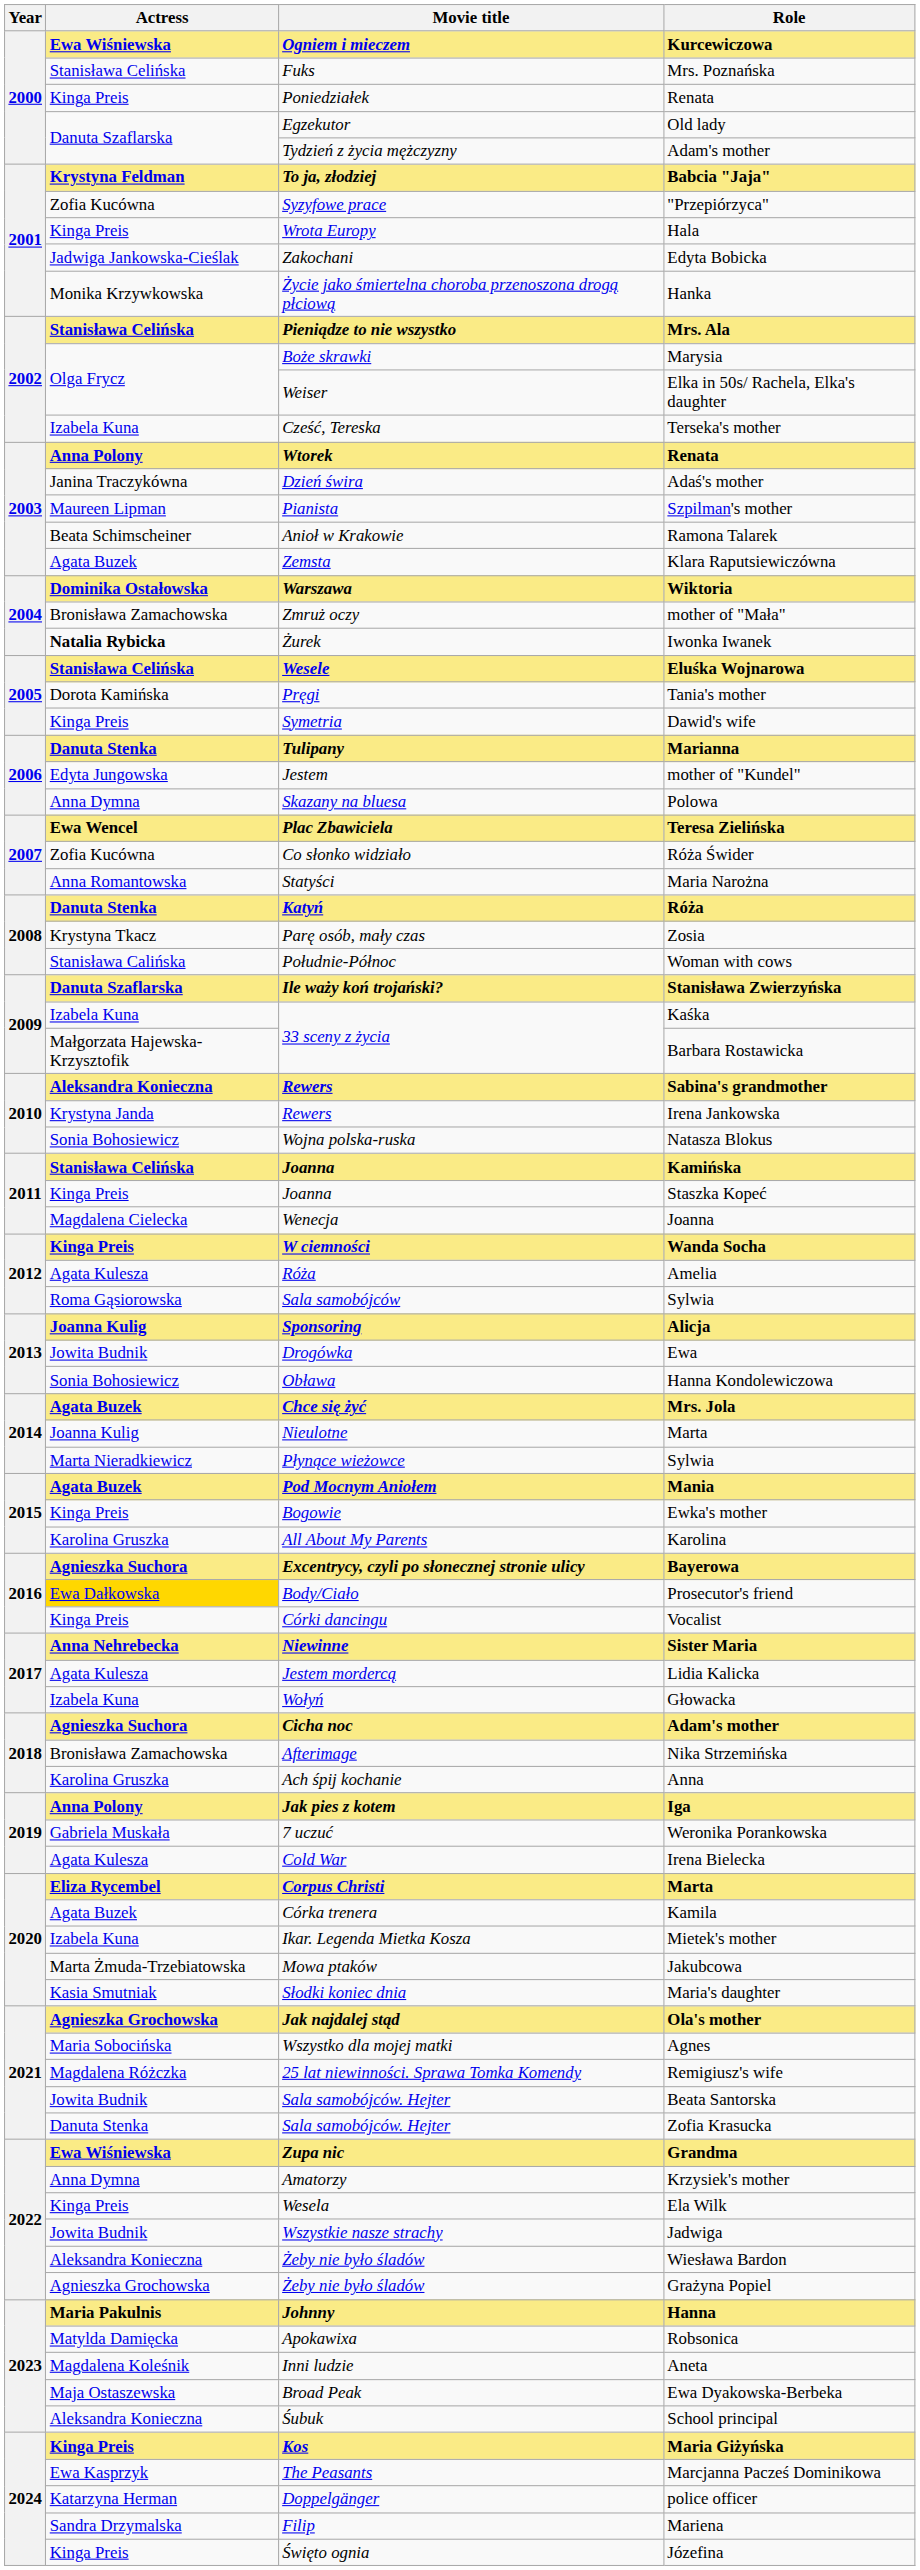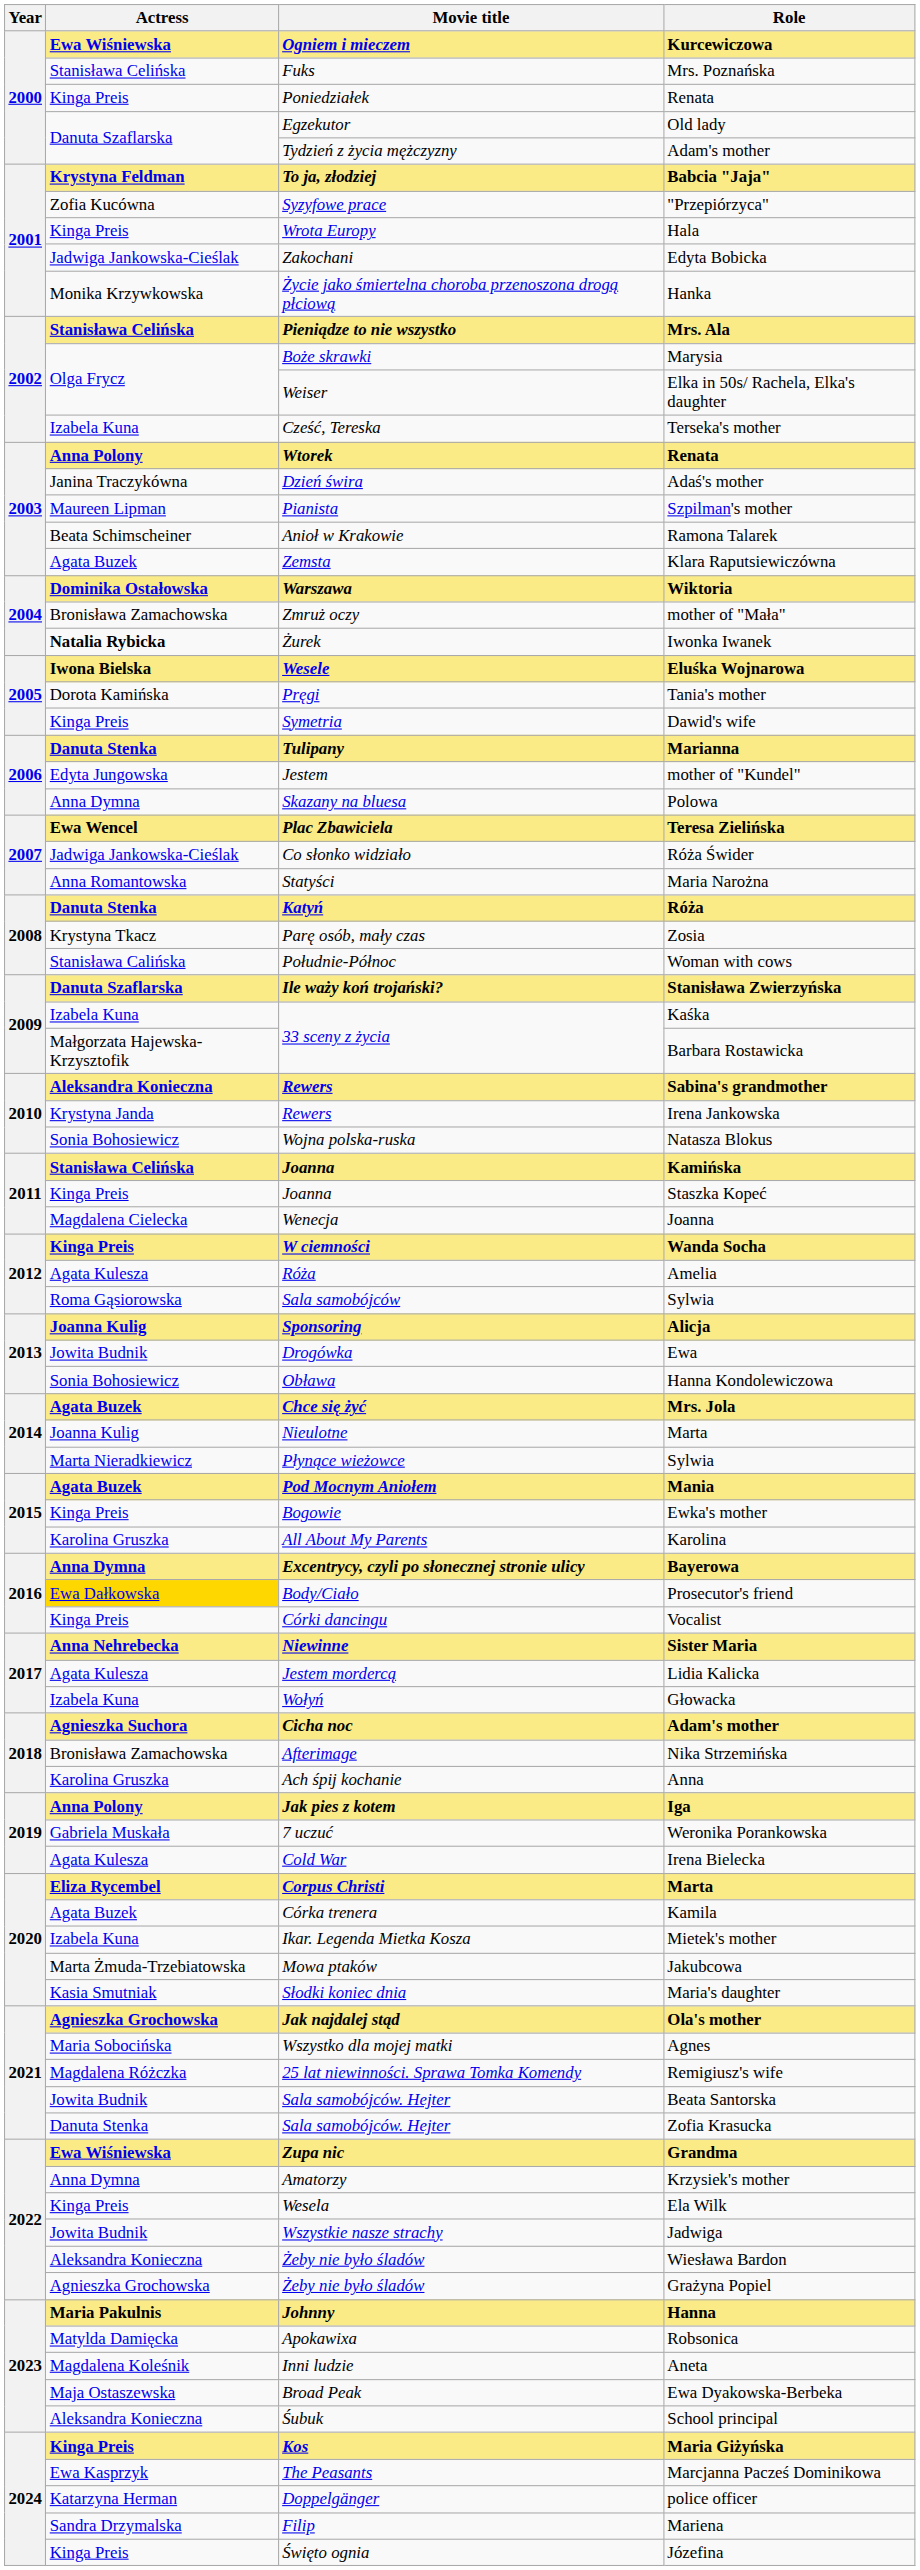 <table class="wikitable">
 <tr>
 <th>Year</th>
 <th>Actress</th>
 <th>Movie title</th>
 <th>Role</th>
 </tr>
 <tr>
 <th rowspan="5"><a href='#'>2000</a></th>
 <td style="background:#FAEB86;"><strong><a href='#'>Ewa Wiśniewska</a></strong></td>
 <td style="background:#FAEB86;"><em><a href='#'><strong>Ogniem i mieczem</strong></a></em></td>
 <td style="background:#FAEB86;"><strong>Kurcewiczowa</strong></td>
 </tr>
 <tr>
 <td><a href='#'>Stanisława Celińska</a></td>
 <td><em>Fuks</em></td>
 <td>Mrs. Poznańska</td>
 </tr>
 <tr>
 <td><a href='#'>Kinga Preis</a></td>
 <td><em>Poniedziałek</em></td>
 <td>Renata</td>
 </tr>
 <tr>
 <td rowspan="2"><a href='#'>Danuta Szaflarska</a></td>
 <td><em>Egzekutor</em></td>
 <td>Old lady</td>
 </tr>
 <tr>
 <td><em>Tydzień z życia mężczyzny</em></td>
 <td>Adam's mother</td>
 </tr>
 <tr>
 <th rowspan="5"><a href='#'>2001</a></th>
 <td style="background:#FAEB86;"><strong><a href='#'>Krystyna Feldman</a></strong></td>
 <td style="background:#FAEB86;"><strong><em>To ja, złodziej</em></strong></td>
 <td style="background:#FAEB86;"><strong>Babcia "Jaja"</strong></td>
 </tr>
 <tr>
 <td>Zofia Kucówna</td>
 <td><em><a href='#'>Syzyfowe prace</a></em></td>
 <td>"Przepiórzyca"</td>
 </tr>
 <tr>
 <td><a href='#'>Kinga Preis</a></td>
 <td><em><a href='#'>Wrota Europy</a></em></td>
 <td>Hala</td>
 </tr>
 <tr>
 <td><a href='#'>Jadwiga Jankowska-Cieślak</a></td>
 <td><em>Zakochani</em></td>
 <td>Edyta Bobicka</td>
 </tr>
 <tr>
 <td>Monika Krzywkowska</td>
 <td><em><a href='#'>Życie jako śmiertelna choroba przenoszona drogą płciową</a></em></td>
 <td>Hanka</td>
 </tr>
 <tr>
 <th rowspan="4"><a href='#'>2002</a></th>
 <td style="background:#FAEB86;"><strong><a href='#'>Stanisława Celińska</a></strong></td>
 <td style="background:#FAEB86;"><strong><em>Pieniądze to nie wszystko</em></strong></td>
 <td style="background:#FAEB86;"><strong>Mrs. Ala</strong></td>
 </tr>
 <tr>
 <td rowspan="2"><a href='#'>Olga Frycz</a></td>
 <td><em><a href='#'>Boże skrawki</a></em></td>
 <td>Marysia</td>
 </tr>
 <tr>
 <td><em>Weiser</em></td>
 <td>Elka in 50s/ Rachela, Elka's daughter</td>
 </tr>
 <tr>
 <td><a href='#'>Izabela Kuna</a></td>
 <td><em>Cześć, Tereska</em></td>
 <td>Terseka's mother</td>
 </tr>
 <tr>
 <th rowspan="5"><a href='#'>2003</a></th>
 <td style="background:#FAEB86;"><strong><a href='#'>Anna Polony</a></strong></td>
 <td style="background:#FAEB86;"><strong><em>Wtorek</em></strong></td>
 <td style="background:#FAEB86;"><strong>Renata</strong></td>
 </tr>
 <tr>
 <td>Janina Traczykówna</td>
 <td><em><a href='#'>Dzień świra</a></em></td>
 <td>Adaś's mother</td>
 </tr>
 <tr>
 <td><a href='#'>Maureen Lipman</a></td>
 <td><em><a href='#'>Pianista</a></em></td>
 <td><a href='#'>Szpilman</a>'s mother</td>
 </tr>
 <tr>
 <td>Beata Schimscheiner</td>
 <td><em>Anioł w Krakowie</em></td>
 <td>Ramona Talarek</td>
 </tr>
 <tr>
 <td><a href='#'>Agata Buzek</a></td>
 <td><em><a href='#'>Zemsta</a></em></td>
 <td>Klara Raputsiewiczówna</td>
 </tr>
 <tr>
 <th rowspan="3"><a href='#'>2004</a></th>
 <td style="background:#FAEB86;"><strong><a href='#'>Dominika Ostałowska</a></strong></td>
 <td style="background:#FAEB86;"><strong><em>Warszawa</em></strong></td>
 <td style="background:#FAEB86;"><strong>Wiktoria</strong></td>
 </tr>
 <tr>
 <td>Bronisława Zamachowska</td>
 <td><em>Zmruż oczy</em></td>
 <td>mother of "Mała"</td>
 </tr>
 <tr>
 <td><strong>Natalia Rybicka</strong></td>
 <td><em>Żurek</em></td>
 <td>Iwonka Iwanek</td>
 </tr>
 <tr>
 <th rowspan="3"><a href='#'>2005</a></th>
-<td style="background:#FAEB86;"><strong><a href='#'>Stanisława Celińska</a></strong></td>
+<td style="background:#FAEB86;"><strong>Iwona Bielska</strong></td>
 <td style="background:#FAEB86;"><em><a href='#'><strong>Wesele</strong></a></em></td>
 <td style="background:#FAEB86;"><strong>Eluśka Wojnarowa</strong></td>
 </tr>
 <tr>
 <td>Dorota Kamińska</td>
 <td><em><a href='#'>Pręgi</a></em></td>
 <td>Tania's mother</td>
 </tr>
 <tr>
 <td><a href='#'>Kinga Preis</a></td>
 <td><em><a href='#'>Symetria</a></em></td>
 <td>Dawid's wife</td>
 </tr>
 <tr>
 <th rowspan="3"><a href='#'>2006</a></th>
 <td style="background:#FAEB86;"><strong><a href='#'>Danuta Stenka</a></strong></td>
 <td style="background:#FAEB86;"><strong><em>Tulipany</em></strong></td>
 <td style="background:#FAEB86;"><strong>Marianna</strong></td>
 </tr>
 <tr>
 <td><a href='#'>Edyta Jungowska</a></td>
 <td><em>Jestem</em></td>
 <td>mother of "Kundel"</td>
 </tr>
 <tr>
 <td><a href='#'>Anna Dymna</a></td>
 <td><em><a href='#'>Skazany na bluesa</a></em></td>
 <td>Polowa</td>
 </tr>
 <tr>
 <th rowspan="3"><a href='#'>2007</a></th>
 <td style="background:#FAEB86;"><strong>Ewa Wencel</strong></td>
 <td style="background:#FAEB86;"><strong><em>Plac Zbawiciela</em></strong></td>
 <td style="background:#FAEB86;"><strong>Teresa Zielińska</strong></td>
 </tr>
 <tr>
-<td>Zofia Kucówna</td>
+<td><a href='#'>Jadwiga Jankowska-Cieślak</a></td>
 <td><em>Co słonko widziało</em></td>
 <td>Róża Świder</td>
 </tr>
 <tr>
 <td><a href='#'>Anna Romantowska</a></td>
 <td><em>Statyści</em></td>
 <td>Maria Narożna</td>
 </tr>
 <tr>
 <th rowspan="3">2008</th>
 <td style="background:#FAEB86;"><strong><a href='#'>Danuta Stenka</a></strong></td>
 <td style="background:#FAEB86;"><em><a href='#'><strong>Katyń</strong></a></em></td>
 <td style="background:#FAEB86;"><strong>Róża</strong></td>
 </tr>
 <tr>
 <td>Krystyna Tkacz</td>
 <td><em>Parę osób, mały czas</em></td>
 <td>Zosia</td>
 </tr>
 <tr>
 <td><a href='#'>Stanisława Calińska</a></td>
 <td><em>Południe-Północ</em></td>
 <td>Woman with cows</td>
 </tr>
 <tr>
 <th rowspan="3">2009</th>
 <td style="background:#FAEB86;"><strong><a href='#'>Danuta Szaflarska</a></strong></td>
 <td style="background:#FAEB86;"><strong><em>Ile waży koń trojański?</em></strong></td>
 <td style="background:#FAEB86;"><strong>Stanisława Zwierzyńska</strong></td>
 </tr>
 <tr>
 <td><a href='#'>Izabela Kuna</a></td>
 <td rowspan="2"><em><a href='#'>33 sceny z życia</a></em></td>
 <td>Kaśka</td>
 </tr>
 <tr>
 <td>Małgorzata Hajewska-Krzysztofik</td>
 <td>Barbara Rostawicka</td>
 </tr>
 <tr>
 <th rowspan="3">2010</th>
 <td style="background:#FAEB86;"><strong><a href='#'>Aleksandra Konieczna</a></strong></td>
 <td style="background:#FAEB86;"><em><a href='#'><strong>Rewers</strong></a></em></td>
 <td style="background:#FAEB86;"><strong>Sabina's grandmother</strong></td>
 </tr>
 <tr>
 <td><a href='#'>Krystyna Janda</a></td>
 <td><a href='#'><em>Rewers</em></a></td>
 <td>Irena Jankowska</td>
 </tr>
 <tr>
 <td><a href='#'>Sonia Bohosiewicz</a></td>
 <td><em>Wojna polska-ruska</em></td>
 <td>Natasza Blokus</td>
 </tr>
 <tr>
 <th rowspan="3">2011</th>
 <td style="background:#FAEB86;"><strong><a href='#'>Stanisława Celińska</a></strong></td>
 <td style="background:#FAEB86;"><strong><em>Joanna</em></strong></td>
 <td style="background:#FAEB86;"><strong>Kamińska</strong></td>
 </tr>
 <tr>
 <td><a href='#'>Kinga Preis</a></td>
 <td><em>Joanna</em></td>
 <td>Staszka Kopeć</td>
 </tr>
 <tr>
 <td><a href='#'>Magdalena Cielecka</a></td>
 <td><em>Wenecja</em></td>
 <td>Joanna</td>
 </tr>
 <tr>
 <th rowspan="3">2012</th>
 <td style="background:#FAEB86;"><strong><a href='#'>Kinga Preis</a></strong></td>
 <td style="background:#FAEB86;"><em><a href='#'><strong>W ciemności</strong></a></em></td>
 <td style="background:#FAEB86;"><strong>Wanda Socha</strong></td>
 </tr>
 <tr>
 <td><a href='#'>Agata Kulesza</a></td>
 <td><em><a href='#'>Róża</a></em></td>
 <td>Amelia</td>
 </tr>
 <tr>
 <td><a href='#'>Roma Gąsiorowska</a></td>
 <td><em><a href='#'>Sala samobójców</a></em></td>
 <td>Sylwia</td>
 </tr>
 <tr>
 <th rowspan="3">2013</th>
 <td style="background:#FAEB86;"><strong><a href='#'>Joanna Kulig</a></strong></td>
 <td style="background:#FAEB86;"><em><a href='#'><strong>Sponsoring</strong></a></em></td>
 <td style="background:#FAEB86;"><strong>Alicja</strong></td>
 </tr>
 <tr>
 <td><a href='#'>Jowita Budnik</a></td>
 <td><em><a href='#'>Drogówka</a></em></td>
 <td>Ewa</td>
 </tr>
 <tr>
 <td><a href='#'>Sonia Bohosiewicz</a></td>
 <td><em><a href='#'>Obława</a></em></td>
 <td>Hanna Kondolewiczowa</td>
 </tr>
 <tr>
 <th rowspan="3">2014</th>
 <td style="background:#FAEB86;"><strong><a href='#'>Agata Buzek</a></strong></td>
 <td style="background:#FAEB86;"><em><a href='#'><strong>Chce się żyć</strong></a></em></td>
 <td style="background:#FAEB86;"><strong>Mrs. Jola</strong></td>
 </tr>
 <tr>
 <td><a href='#'>Joanna Kulig</a></td>
 <td><em><a href='#'>Nieulotne</a></em></td>
 <td>Marta</td>
 </tr>
 <tr>
 <td><a href='#'>Marta Nieradkiewicz</a></td>
 <td><em><a href='#'>Płynące wieżowce</a></em></td>
 <td>Sylwia</td>
 </tr>
 <tr>
 <th rowspan="3">2015</th>
 <td style="background:#FAEB86;"><strong><a href='#'>Agata Buzek</a></strong></td>
 <td style="background:#FAEB86;"><strong><em><a href='#'>Pod Mocnym Aniołem</a></em></strong></td>
 <td style="background:#FAEB86;"><strong>Mania</strong></td>
 </tr>
 <tr>
 <td><a href='#'>Kinga Preis</a></td>
 <td><em><a href='#'>Bogowie</a></em></td>
 <td>Ewka's mother</td>
 </tr>
 <tr>
 <td><a href='#'>Karolina Gruszka</a></td>
 <td><em><a href='#'>All About My Parents</a></em></td>
 <td>Karolina</td>
 </tr>
 <tr>
 <th rowspan="3">2016</th>
-<td style="background:#FAEB86;"><strong><a href='#'>Agnieszka Suchora</a></strong></td>
+<td style="background:#FAEB86;"><strong><a href='#'>Anna Dymna</a></strong></td>
 <td style="background:#FAEB86;"><strong><em>Excentrycy, czyli po słonecznej stronie ulicy</em></strong></td>
 <td style="background:#FAEB86;"><strong>Bayerowa</strong></td>
 </tr>
 <tr>
 <td style="background: gold;"><a href='#'>Ewa Dałkowska</a></td>
 <td><em><a href='#'>Body/Ciało</a></em></td>
 <td>Prosecutor's friend</td>
 </tr>
 <tr>
 <td><a href='#'>Kinga Preis</a></td>
 <td><em><a href='#'>Córki dancingu</a></em></td>
 <td>Vocalist</td>
 </tr>
 <tr>
 <th rowspan="3">2017</th>
 <td style="background:#FAEB86;"><strong><a href='#'>Anna Nehrebecka</a></strong></td>
 <td style="background:#FAEB86;"><strong><em><a href='#'>Niewinne</a></em></strong></td>
 <td style="background:#FAEB86;"><strong>Sister Maria</strong></td>
 </tr>
 <tr>
 <td><a href='#'>Agata Kulesza</a></td>
 <td><em><a href='#'>Jestem mordercą</a></em></td>
 <td>Lidia Kalicka</td>
 </tr>
 <tr>
 <td><a href='#'>Izabela Kuna</a></td>
 <td><em><a href='#'>Wołyń</a></em></td>
 <td>Głowacka</td>
 </tr>
 <tr>
 <th rowspan="3">2018</th>
 <td style="background:#FAEB86;"><strong><a href='#'>Agnieszka Suchora</a></strong></td>
 <td style="background:#FAEB86;"><strong><em>Cicha noc</em></strong></td>
 <td style="background:#FAEB86;"><strong>Adam's mother</strong></td>
 </tr>
 <tr>
 <td>Bronisława Zamachowska</td>
 <td><em><a href='#'>Afterimage</a></em></td>
 <td>Nika Strzemińska</td>
 </tr>
 <tr>
 <td><a href='#'>Karolina Gruszka</a></td>
 <td><em>Ach śpij kochanie</em></td>
 <td>Anna</td>
 </tr>
 <tr>
 <th rowspan="3">2019</th>
 <td style="background:#FAEB86;"><strong><a href='#'>Anna Polony</a></strong></td>
 <td style="background:#FAEB86;"><strong><em>Jak pies z kotem</em></strong></td>
 <td style="background:#FAEB86;"><strong>Iga</strong></td>
 </tr>
 <tr>
 <td><a href='#'>Gabriela Muskała</a></td>
 <td><em>7 uczuć</em></td>
 <td>Weronika Porankowska</td>
 </tr>
 <tr>
 <td><a href='#'>Agata Kulesza</a></td>
 <td><em><a href='#'>Cold War</a></em></td>
 <td>Irena Bielecka</td>
 </tr>
 <tr>
 <th rowspan="5">2020</th>
 <td style="background:#FAEB86;"><strong><a href='#'>Eliza Rycembel</a></strong></td>
 <td style="background:#FAEB86;"><strong><em><a href='#'>Corpus Christi</a></em></strong></td>
 <td style="background:#FAEB86;"><strong>Marta</strong></td>
 </tr>
 <tr>
 <td><a href='#'>Agata Buzek</a></td>
 <td><em>Córka trenera</em></td>
 <td>Kamila</td>
 </tr>
 <tr>
 <td><a href='#'>Izabela Kuna</a></td>
 <td><em>Ikar. Legenda Mietka Kosza</em></td>
 <td>Mietek's mother</td>
 </tr>
 <tr>
 <td>Marta Żmuda-Trzebiatowska</td>
 <td><em>Mowa ptaków</em></td>
 <td>Jakubcowa</td>
 </tr>
 <tr>
 <td><a href='#'>Kasia Smutniak</a></td>
 <td><em><a href='#'>Słodki koniec dnia</a></em></td>
 <td>Maria's daughter</td>
 </tr>
 <tr>
 <th rowspan="5">2021</th>
 <td style="background:#FAEB86;"><strong><a href='#'>Agnieszka Grochowska</a></strong></td>
 <td style="background:#FAEB86;"><strong><em>Jak najdalej stąd</em></strong></td>
 <td style="background:#FAEB86;"><strong>Ola's mother</strong></td>
 </tr>
 <tr>
 <td><a href='#'>Maria Sobocińska</a></td>
 <td><em>Wszystko dla mojej matki</em></td>
 <td>Agnes</td>
 </tr>
 <tr>
 <td><a href='#'>Magdalena Różczka</a></td>
 <td><em><a href='#'>25 lat niewinności. Sprawa Tomka Komendy</a></em></td>
 <td>Remigiusz's wife</td>
 </tr>
 <tr>
 <td><a href='#'>Jowita Budnik</a></td>
 <td><em><a href='#'>Sala samobójców. Hejter</a></em></td>
 <td>Beata Santorska</td>
 </tr>
 <tr>
 <td><a href='#'>Danuta Stenka</a></td>
 <td><em><a href='#'>Sala samobójców. Hejter</a></em></td>
 <td>Zofia Krasucka</td>
 </tr>
 <tr>
 <th rowspan="6">2022</th>
 <td style="background:#FAEB86;"><strong><a href='#'>Ewa Wiśniewska</a></strong></td>
 <td style="background:#FAEB86;"><strong><em>Zupa nic</em></strong></td>
 <td style="background:#FAEB86;"><strong>Grandma</strong></td>
 </tr>
 <tr>
 <td><a href='#'>Anna Dymna</a></td>
 <td><em>Amatorzy</em></td>
 <td>Krzysiek's mother</td>
 </tr>
 <tr>
 <td><a href='#'>Kinga Preis</a></td>
 <td><em>Wesela</em></td>
 <td>Ela Wilk</td>
 </tr>
 <tr>
 <td><a href='#'>Jowita Budnik</a></td>
 <td><em><a href='#'>Wszystkie nasze strachy</a></em></td>
 <td>Jadwiga</td>
 </tr>
 <tr>
 <td><a href='#'>Aleksandra Konieczna</a></td>
 <td><em><a href='#'>Żeby nie było śladów</a></em></td>
 <td>Wiesława Bardon</td>
 </tr>
 <tr>
 <td><a href='#'>Agnieszka Grochowska</a></td>
 <td><em><a href='#'>Żeby nie było śladów</a></em></td>
 <td>Grażyna Popiel</td>
 </tr>
 <tr>
 <th rowspan="5">2023</th>
 <td style="background:#FAEB86;"><strong>Maria Pakulnis</strong></td>
 <td style="background:#FAEB86;"><strong><em>Johnny</em></strong></td>
 <td style="background:#FAEB86;"><strong>Hanna</strong></td>
 </tr>
 <tr>
 <td><a href='#'>Matylda Damięcka</a></td>
 <td><em>Apokawixa</em></td>
 <td>Robsonica</td>
 </tr>
 <tr>
 <td><a href='#'>Magdalena Koleśnik</a></td>
 <td><em>Inni ludzie</em></td>
 <td>Aneta</td>
 </tr>
 <tr>
 <td><a href='#'>Maja Ostaszewska</a></td>
 <td><em>Broad Peak</em></td>
 <td>Ewa Dyakowska-Berbeka</td>
 </tr>
 <tr>
 <td><a href='#'>Aleksandra Konieczna</a></td>
 <td><em>Śubuk</em></td>
 <td>School principal</td>
 </tr>
 <tr>
 <th rowspan="5">2024</th>
 <td style="background:#FAEB86;"><strong><a href='#'>Kinga Preis</a></strong></td>
 <td style="background:#FAEB86;"><strong><em><a href='#'>Kos</a></em></strong></td>
 <td style="background:#FAEB86;"><strong>Maria Giżyńska</strong></td>
 </tr>
 <tr>
 <td><a href='#'>Ewa Kasprzyk</a></td>
 <td><em><a href='#'>The Peasants</a></em></td>
 <td>Marcjanna Pacześ Dominikowa</td>
 </tr>
 <tr>
 <td><a href='#'>Katarzyna Herman</a></td>
 <td><em><a href='#'>Doppelgänger</a></em></td>
 <td>police officer</td>
 </tr>
 <tr>
 <td><a href='#'>Sandra Drzymalska</a></td>
 <td><em><a href='#'>Filip</a></em></td>
 <td>Mariena</td>
 </tr>
 <tr>
 <td><a href='#'>Kinga Preis</a></td>
 <td><em>Święto ognia</em></td>
 <td>Józefina</td>
 </tr>
 </table>
